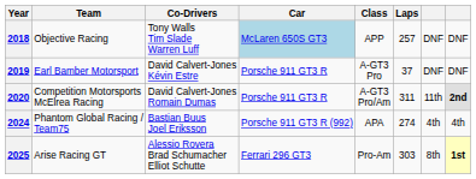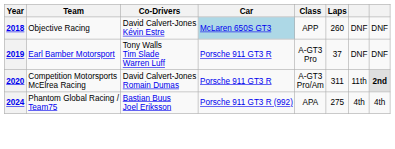 <table class="wikitable" style="font-size:85%; text-align:center">
 <tr>
 <th>Year</th>
 <th>Team</th>
 <th>Co-Drivers</th>
 <th>Car</th>
 <th>Class</th>
 <th>Laps</th>
 <th></th>
 <th></th>
 </tr>
 <tr>
 <th><a href='#'>2018</a></th>
 <td align="left"> Objective Racing</td>
-<td align="left"> Tony Walls<br> <a href='#'>Tim Slade</a><br> <a href='#'>Warren Luff</a></td>
+<td align="left"> David Calvert-Jones<br> <a href='#'>Kévin Estre</a></td>
 <td align="left" style="background: lightblue;"><a href='#'>McLaren 650S GT3</a></td>
 <td>APP</td>
-<td>257</td>
+<td>260</td>
 <td>DNF</td>
 <td>DNF</td>
 </tr>
 <tr>
 <th><a href='#'>2019</a></th>
 <td align="left"> <a href='#'>Earl Bamber Motorsport</a></td>
-<td align="left"> David Calvert-Jones<br> <a href='#'>Kévin Estre</a></td>
+<td align="left"> Tony Walls<br> <a href='#'>Tim Slade</a><br> <a href='#'>Warren Luff</a></td>
 <td align="left"><a href='#'>Porsche 911 GT3 R</a></td>
 <td>A-GT3<br>Pro</td>
 <td>37</td>
 <td>DNF</td>
 <td>DNF</td>
 </tr>
 <tr>
 <th><a href='#'>2020</a></th>
 <td align="left"> Competition Motorsports<br> McElrea Racing</td>
 <td align="left"> David Calvert-Jones<br>  <a href='#'>Romain Dumas</a></td>
 <td align="left"><a href='#'>Porsche 911 GT3 R</a></td>
 <td>A-GT3<br>Pro/Am</td>
 <td>311</td>
 <td>11th</td>
 <td style=background:#dfdfdf><strong>2nd</strong></td>
 </tr>
 <tr>
 <th><a href='#'>2024</a></th>
 <td align="left"> Phantom Global Racing /<br> <a href='#'>Team75</a></td>
 <td align="left"> <a href='#'>Bastian Buus</a><br> <a href='#'>Joel Eriksson</a></td>
 <td align="left"><a href='#'>Porsche 911 GT3 R (992)</a></td>
 <td>APA</td>
-<td>274</td>
+<td>275</td>
 <td>4th</td>
 <td>4th</td>
 </tr>
-<tr>
-<th><a href='#'>2025</a></th>
-<td align="left"> Arise Racing GT</td>
-<td align="left"> <a href='#'>Alessio Rovera</a><br> Brad Schumacher<br> Elliot Schutte</td>
-<td align="left"><a href='#'>Ferrari 296 GT3</a></td>
-<td>Pro-Am</td>
-<td>303</td>
-<td>8th</td>
-<td style=background:#FFFFBF><strong>1st</strong></td>
-</tr>
 </table>
